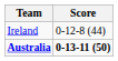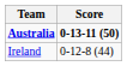 <table class="wikitable">
 <tr>
 <th>Team</th>
 <th>Score</th>
 </tr>
 <tr>
+<td> <strong><a href='#'>Australia</a></strong></td>
+<td><strong>0-13-11 (50)</strong></td>
+</tr>
+<tr>
 <td> <a href='#'>Ireland</a></td>
 <td>0-12-8 (44)</td>
 </tr>
-<tr>
-<td> <strong><a href='#'>Australia</a></strong></td>
-<td><strong>0-13-11 (50)</strong></td>
-</tr>
 </table>
